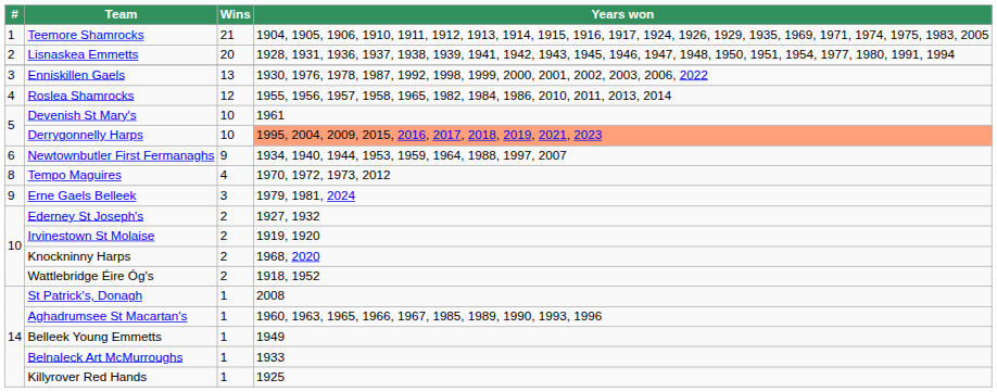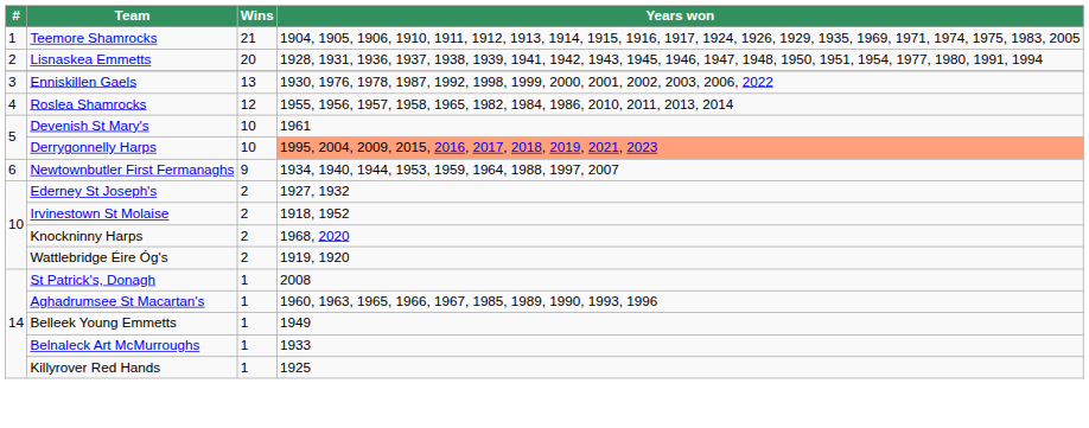 <table class="wikitable">
 <tr>
 <th style="background:#32905f;color:white">#</th>
 <th style="background:#32905f;color:white">Team</th>
 <th style="background:#32905f;color:white">Wins</th>
 <th style="background:#32905f;color:white">Years won</th>
 </tr>
 <tr>
 <td>1</td>
 <td><a href='#'>Teemore Shamrocks</a></td>
 <td>21</td>
 <td>1904, 1905, 1906, 1910, 1911, 1912, 1913, 1914, 1915, 1916, 1917, 1924, 1926, 1929, 1935, 1969, 1971, 1974, 1975, 1983, 2005</td>
 </tr>
 <tr>
 <td>2</td>
 <td><a href='#'>Lisnaskea Emmetts</a></td>
 <td>20</td>
 <td>1928, 1931, 1936, 1937, 1938, 1939, 1941, 1942, 1943, 1945, 1946, 1947, 1948, 1950, 1951, 1954, 1977, 1980, 1991, 1994</td>
 </tr>
 <tr>
 </tr>
 <tr>
 </tr>
 <tr>
 <td>3</td>
 <td><a href='#'>Enniskillen Gaels</a></td>
 <td>13</td>
 <td>1930, 1976, 1978, 1987, 1992, 1998, 1999, 2000, 2001, 2002, 2003, 2006, <a href='#'>2022</a></td>
 </tr>
 <tr>
 <td>4</td>
 <td><a href='#'>Roslea Shamrocks</a></td>
 <td>12</td>
 <td>1955, 1956, 1957, 1958, 1965, 1982, 1984, 1986, 2010, 2011, 2013, 2014</td>
 </tr>
 <tr>
 <td rowspan=2>5</td>
 <td><a href='#'>Devenish St Mary's</a></td>
 <td>10</td>
 <td>1961</td>
 </tr>
 <tr>
 <td><a href='#'>Derrygonnelly Harps</a></td>
 <td>10</td>
 <td style="background: lightsalmon;">1995, 2004, 2009, 2015, <a href='#'>2016</a>, <a href='#'>2017</a>, <a href='#'>2018</a>, <a href='#'>2019</a>, <a href='#'>2021</a>, <a href='#'>2023</a></td>
 </tr>
 <tr>
 <td>6</td>
 <td><a href='#'>Newtownbutler First Fermanaghs</a></td>
 <td>9</td>
 <td>1934, 1940, 1944, 1953, 1959, 1964, 1988, 1997, 2007</td>
 </tr>
 <tr>
-<td>8</td>
-<td><a href='#'>Tempo Maguires</a></td>
-<td>4</td>
-<td>1970, 1972, 1973, 2012</td>
-</tr>
-<tr>
-<td>9</td>
-<td><a href='#'>Erne Gaels Belleek</a></td>
-<td>3</td>
-<td>1979, 1981, <a href='#'>2024</a></td>
-</tr>
-<tr>
 <td rowspan=4>10</td>
 <td><a href='#'>Ederney St Joseph's</a></td>
 <td>2</td>
 <td>1927, 1932</td>
 </tr>
 <tr>
 <td><a href='#'>Irvinestown St Molaise</a></td>
 <td>2</td>
-<td>1919, 1920</td>
+<td>1918, 1952</td>
 </tr>
 <tr>
 <td>Knockninny Harps</td>
 <td>2</td>
 <td>1968, <a href='#'>2020</a></td>
 </tr>
 <tr>
 <td>Wattlebridge Éire Óg's</td>
 <td>2</td>
-<td>1918, 1952</td>
+<td>1919, 1920</td>
 </tr>
 <tr>
 <td rowspan=6>14</td>
 <td><a href='#'>St Patrick's, Donagh</a></td>
 <td>1</td>
 <td>2008</td>
 </tr>
 <tr>
 <td><a href='#'>Aghadrumsee St Macartan's</a></td>
 <td>1</td>
 <td>1960, 1963, 1965, 1966, 1967, 1985, 1989, 1990, 1993, 1996</td>
 </tr>
 <tr>
 <td>Belleek Young Emmetts</td>
 <td>1</td>
 <td>1949</td>
 </tr>
 <tr>
 <td><a href='#'>Belnaleck Art McMurroughs</a></td>
 <td>1</td>
 <td>1933</td>
 </tr>
 <tr>
 <td>Killyrover Red Hands</td>
 <td>1</td>
 <td>1925</td>
 </tr>
 </table>
